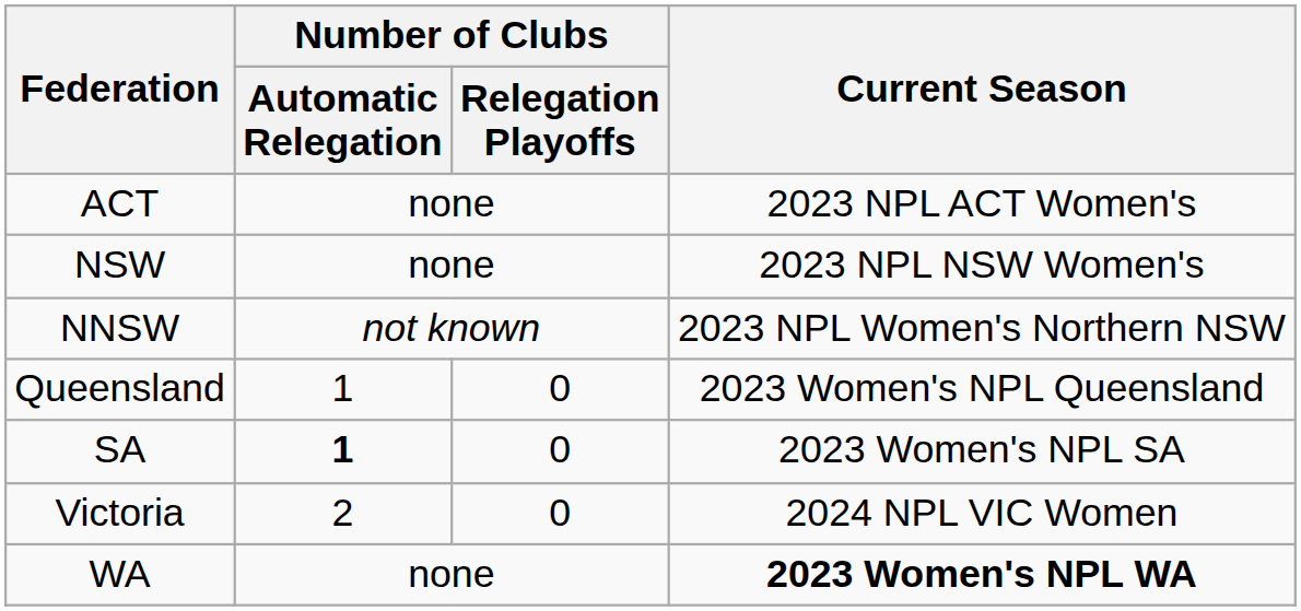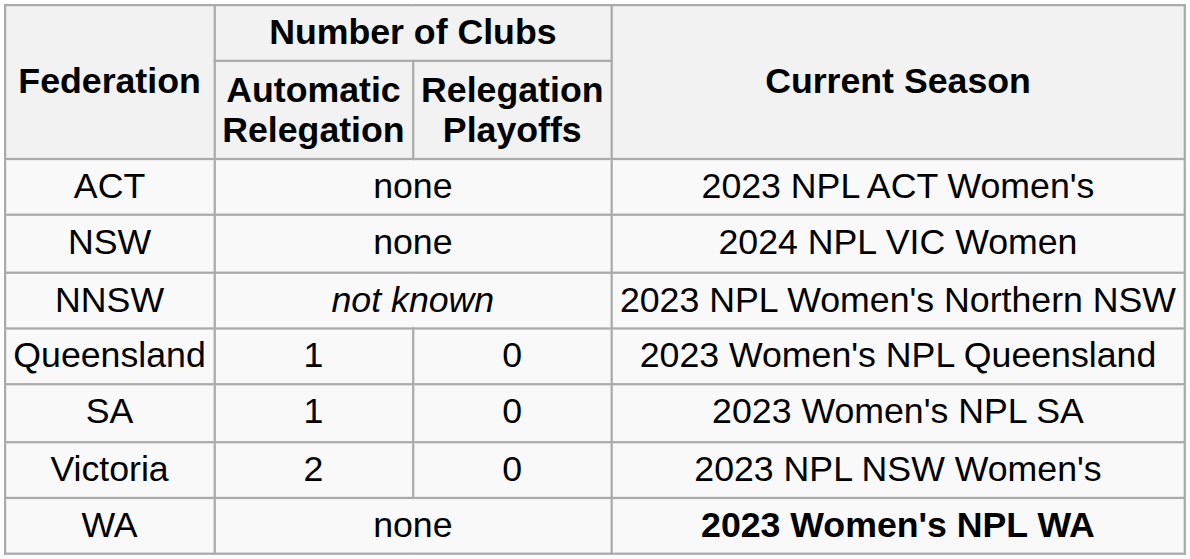 <table class="wikitable" style="text-align:center">
 <tr>
 <th rowspan=2>Federation</th>
 <th colspan=2>Number of Clubs</th>
 <th rowspan=2>Current Season</th>
 </tr>
 <tr>
 <th>Automatic<br>Relegation</th>
 <th>Relegation<br>Playoffs</th>
 </tr>
 <tr>
 <td>ACT</td>
 <td colspan=2>none</td>
 <td>2023 NPL ACT Women's</td>
 </tr>
 <tr>
 <td>NSW</td>
 <td colspan=2>none</td>
-<td>2023 NPL NSW Women's</td>
+<td>2024 NPL VIC Women</td>
 </tr>
 <tr>
 <td>NNSW</td>
 <td colspan=2><em>not known</em></td>
 <td>2023 NPL Women's Northern NSW</td>
 </tr>
 <tr>
 <td>Queensland</td>
 <td>1</td>
 <td>0</td>
 <td>2023 Women's NPL Queensland</td>
 </tr>
 <tr>
 <td>SA</td>
-<td><strong>1</strong></td>
+<td>1</td>
 <td>0</td>
 <td>2023 Women's NPL SA</td>
 </tr>
 <tr>
 <td>Victoria</td>
 <td>2</td>
 <td>0</td>
-<td>2024 NPL VIC Women</td>
+<td>2023 NPL NSW Women's</td>
 </tr>
 <tr>
 <td>WA</td>
 <td colspan=2>none</td>
 <td><strong>2023 Women's NPL WA</strong></td>
 </tr>
 </table>
